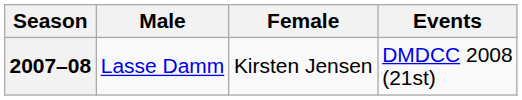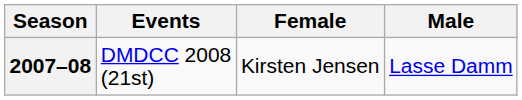 <table class="wikitable">
 <tr>
 <th scope="col">Season</th>
+<th scope="col">Events</th>
+<th scope="col">Female</th>
 <th scope="col">Male</th>
-<th scope="col">Female</th>
-<th scope="col">Events</th>
 </tr>
 <tr>
 <th scope="row">2007–08</th>
+<td><a href='#'>DMDCC</a> 2008 <br> (21st)</td>
+<td>Kirsten Jensen</td>
 <td><a href='#'>Lasse Damm</a></td>
-<td>Kirsten Jensen</td>
-<td><a href='#'>DMDCC</a> 2008 <br> (21st)</td>
 </tr>
 </table>
